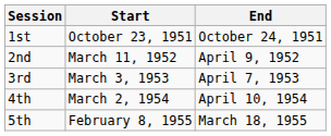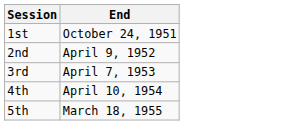 <table class="wikitable">
 <tr>
 <th>Session</th>
-<th>Start</th>
 <th>End</th>
 </tr>
 <tr>
 <td>1st</td>
-<td>October 23, 1951</td>
 <td>October 24, 1951</td>
 </tr>
 <tr>
 <td>2nd</td>
-<td>March 11, 1952</td>
 <td>April 9, 1952</td>
 </tr>
 <tr>
 <td>3rd</td>
-<td>March 3, 1953</td>
 <td>April 7, 1953</td>
 </tr>
 <tr>
 <td>4th</td>
-<td>March 2, 1954</td>
 <td>April 10, 1954</td>
 </tr>
 <tr>
 <td>5th</td>
-<td>February 8, 1955</td>
 <td>March 18, 1955</td>
 </tr>
 </table>
